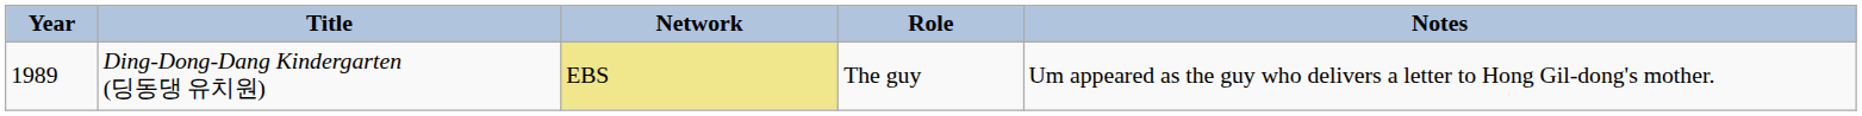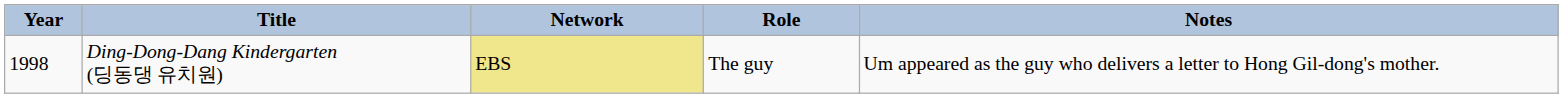 <table class="wikitable"  style="width:100%">
 <tr>
 <th style="background:#b0c4de; width:5%;">Year</th>
 <th style="background:#b0c4de; width:25%;">Title</th>
 <th style="background:#b0c4de; width:15%;">Network</th>
 <th style="background:#b0c4de; width:10%;">Role</th>
 <th style="background:#b0c4de; width:45%;">Notes</th>
 </tr>
 <tr>
-<td>1989</td>
+<td>1998</td>
 <td><em>Ding-Dong-Dang Kindergarten</em><br>(딩동댕 유치원)</td>
 <td style="background: khaki;">EBS</td>
 <td>The guy</td>
 <td>Um appeared as the guy who delivers a letter to Hong Gil-dong's mother.</td>
 </tr>
 </table>
